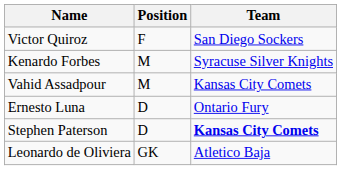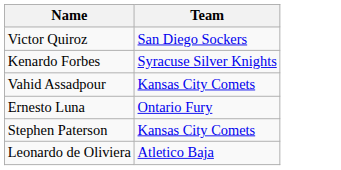 <table class="wikitable">
 <tr>
 <th>Name</th>
-<th>Position</th>
 <th>Team</th>
 </tr>
 <tr>
 <td>Victor Quiroz</td>
-<td>F</td>
 <td><a href='#'>San Diego Sockers</a></td>
 </tr>
 <tr>
 <td>Kenardo Forbes</td>
-<td>M</td>
 <td><a href='#'>Syracuse Silver Knights</a></td>
 </tr>
 <tr>
 <td>Vahid Assadpour</td>
-<td>M</td>
 <td><a href='#'>Kansas City Comets</a></td>
 </tr>
 <tr>
 <td>Ernesto Luna</td>
-<td>D</td>
 <td><a href='#'>Ontario Fury</a></td>
 </tr>
 <tr>
 <td>Stephen Paterson</td>
-<td>D</td>
-<td><strong><a href='#'>Kansas City Comets</a></strong></td>
+<td><a href='#'>Kansas City Comets</a></td>
 </tr>
 <tr>
 <td>Leonardo de Oliviera</td>
-<td>GK</td>
 <td><a href='#'>Atletico Baja</a></td>
 </tr>
 </table>
